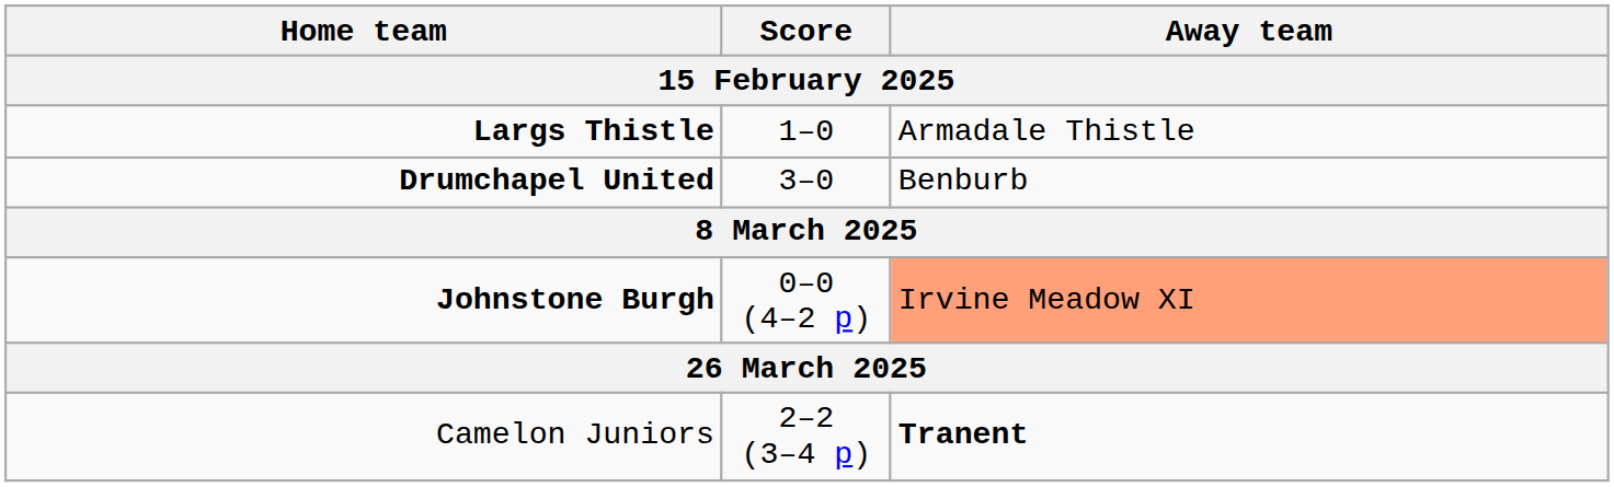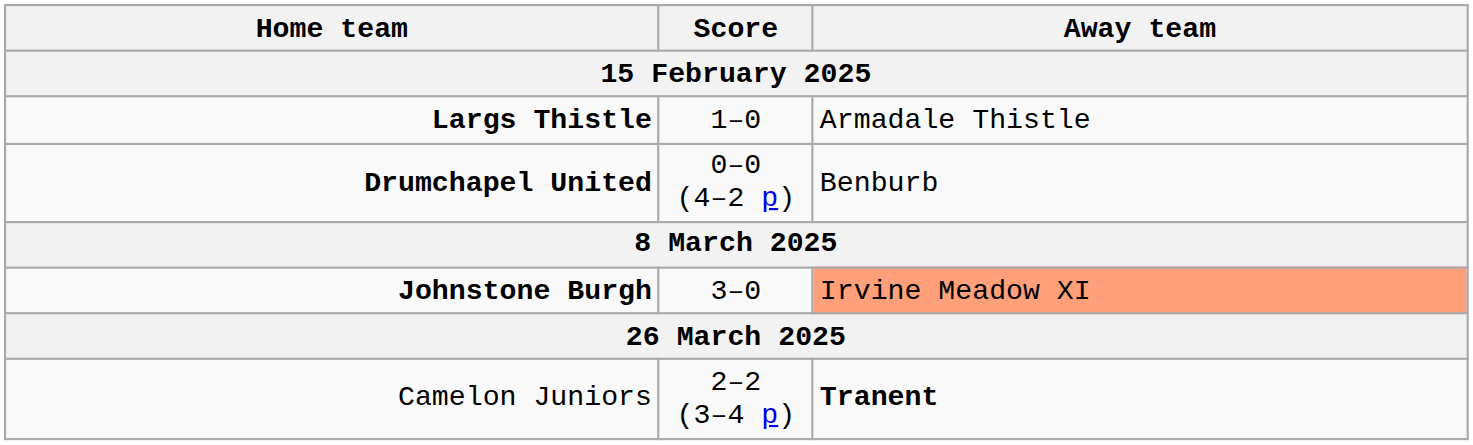 <table class="wikitable" style="border-collapse: collapse;">
 <tr>
 <th width="295" align="right">Home team</th>
 <th width="65" align="center">Score</th>
 <th width="295" align="left">Away team</th>
 </tr>
 <tr>
 <th colspan="3">15 February 2025</th>
 </tr>
 <tr>
 <td align="right"><strong>Largs Thistle</strong></td>
 <td align="center">1–0</td>
 <td>Armadale Thistle</td>
 </tr>
 <tr>
 <td align="right"><strong>Drumchapel United</strong></td>
-<td align="center">3–0</td>
+<td align="center">0–0<br>(4–2 <a href='#'>p</a>)</td>
 <td>Benburb</td>
 </tr>
 <tr>
 <th colspan="3">8 March 2025</th>
 </tr>
 <tr>
 <td align="right"><strong>Johnstone Burgh</strong></td>
-<td align="center">0–0<br>(4–2 <a href='#'>p</a>)</td>
+<td align="center">3–0</td>
 <td style="background: lightsalmon;">Irvine Meadow XI</td>
 </tr>
 <tr>
 <th colspan="3">26 March 2025</th>
 </tr>
 <tr>
 <td align="right">Camelon Juniors</td>
 <td align="center">2–2<br>(3–4 <a href='#'>p</a>)</td>
 <td><strong>Tranent</strong></td>
 </tr>
 </table>
